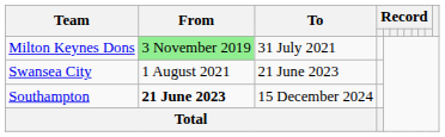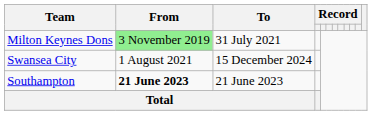 <table class="wikitable" style="text-align: center">
 <tr>
 <th rowspan="2">Team</th>
 <th rowspan="2">From</th>
 <th rowspan="2">To</th>
 <th colspan="8">Record</th>
 <th rowspan=2></th>
 </tr>
 <tr>
 <th></th>
 <th></th>
 <th></th>
 <th></th>
 <th></th>
 <th></th>
 <th></th>
 <th></th>
 </tr>
 <tr>
 <td align="left"><a href='#'>Milton Keynes Dons</a></td>
 <td align=left style="background: lightgreen;">3 November 2019</td>
 <td align=left>31 July 2021<br></td>
 <td></td>
 </tr>
 <tr>
 <td align="left"><a href='#'>Swansea City</a></td>
 <td align=left>1 August 2021</td>
-<td align=left>21 June 2023<br></td>
+<td align=left>15 December 2024<br></td>
 <td></td>
 </tr>
 <tr>
 <td align="left"><a href='#'>Southampton</a></td>
 <td align=left><strong>21 June 2023</strong></td>
-<td align=left>15 December 2024<br></td>
+<td align=left>21 June 2023<br></td>
 <td></td>
 </tr>
 <tr>
 <th colspan="3">Total<br></th>
 <th></th>
 </tr>
 </table>
